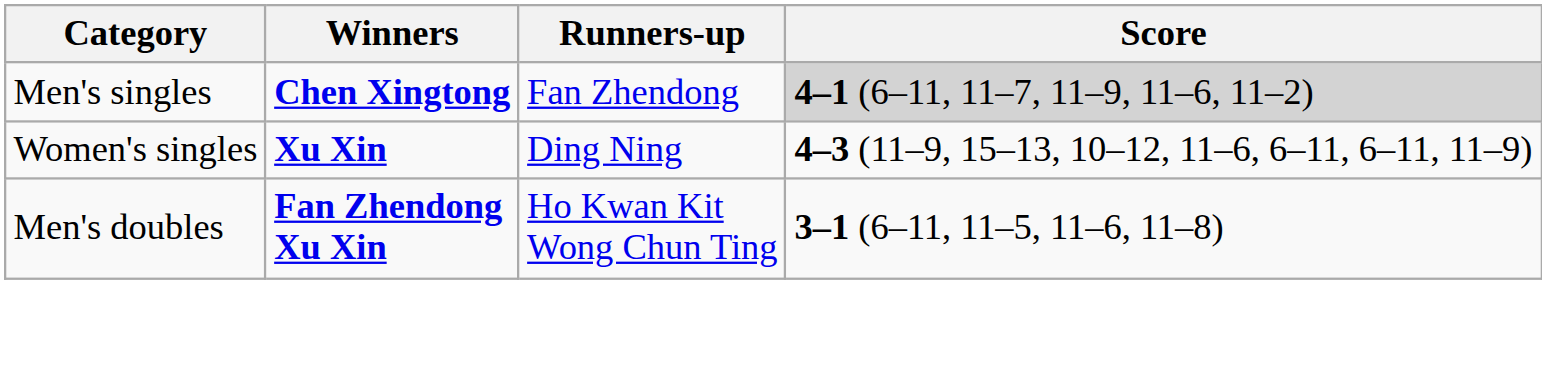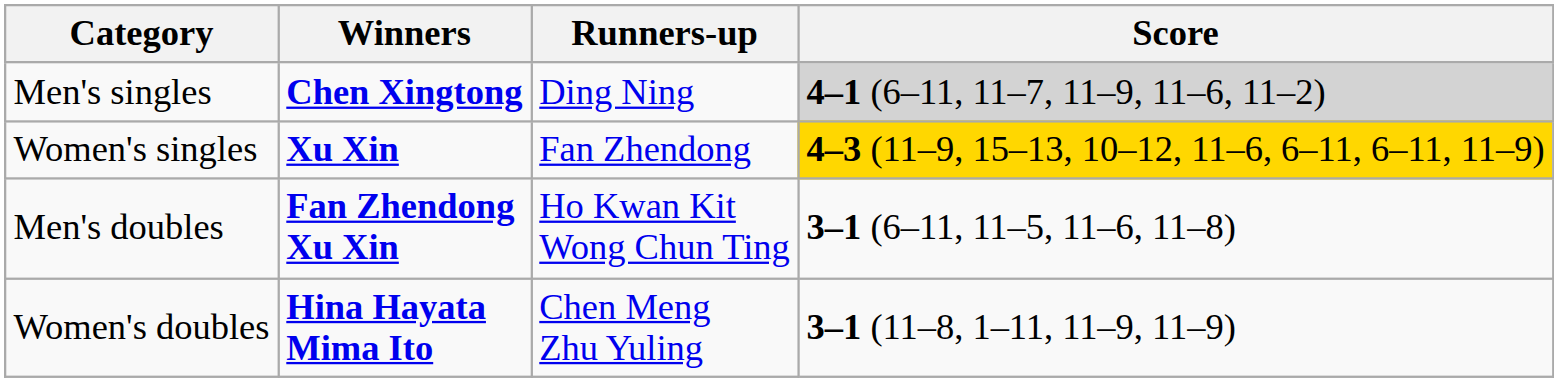 <table class=wikitable style="white-space:nowrap;">
 <tr>
 <th scope="col" style="width: 120px;">Category</th>
 <th scope="col" style="width: 180px;">Winners</th>
 <th scope="col" style="width: 180px;">Runners-up</th>
 <th scope="col" style="width: 320px;">Score</th>
 </tr>
 <tr>
 <td>Men's singles</td>
 <td> <strong><a href='#'>Chen Xingtong</a></strong></td>
-<td> <a href='#'>Fan Zhendong</a></td>
+<td> <a href='#'>Ding Ning</a></td>
 <td style="background: lightgrey;"><strong>4–1</strong> (6–11, 11–7, 11–9, 11–6, 11–2)</td>
 </tr>
 <tr>
 <td>Women's singles</td>
 <td> <strong><a href='#'>Xu Xin</a></strong></td>
-<td> <a href='#'>Ding Ning</a></td>
-<td><strong>4–3</strong> (11–9, 15–13, 10–12, 11–6, 6–11, 6–11, 11–9)</td>
+<td> <a href='#'>Fan Zhendong</a></td>
+<td style="background: gold;"><strong>4–3</strong> (11–9, 15–13, 10–12, 11–6, 6–11, 6–11, 11–9)</td>
 </tr>
 <tr>
 <td>Men's doubles</td>
 <td> <strong><a href='#'>Fan Zhendong</a></strong><br> <strong><a href='#'>Xu Xin</a></strong></td>
 <td> <a href='#'>Ho Kwan Kit</a><br> <a href='#'>Wong Chun Ting</a></td>
 <td><strong>3–1</strong> (6–11, 11–5, 11–6, 11–8)</td>
 </tr>
+<tr>
+<td>Women's doubles</td>
+<td> <strong><a href='#'>Hina Hayata</a></strong><br> <strong><a href='#'>Mima Ito</a></strong></td>
+<td> <a href='#'>Chen Meng</a><br> <a href='#'>Zhu Yuling</a></td>
+<td><strong>3–1</strong> (11–8, 1–11, 11–9, 11–9)</td>
+</tr>
 </table>
